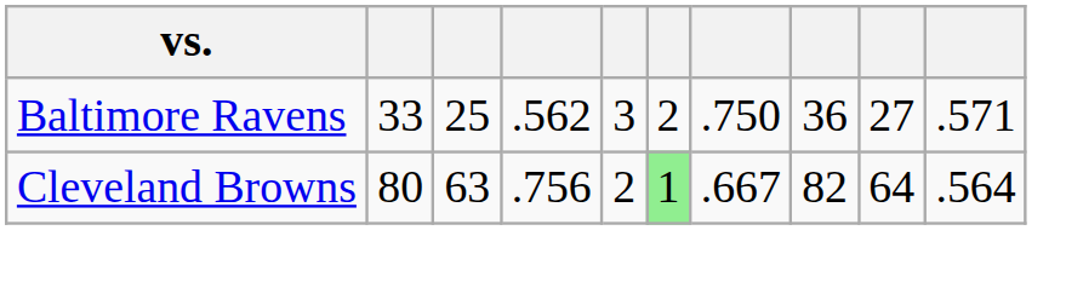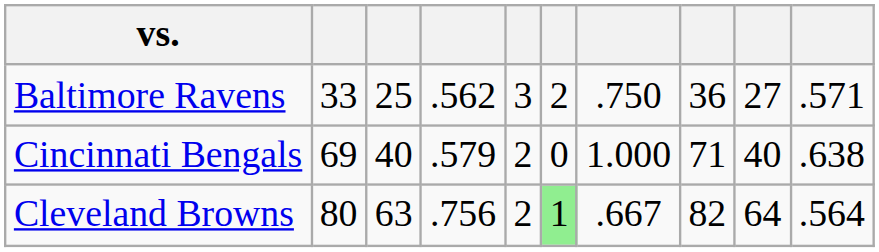 <table class="wikitable sortable">
 <tr>
 <th>vs.</th>
 <th></th>
 <th></th>
 <th></th>
 <th></th>
 <th></th>
 <th></th>
 <th></th>
 <th></th>
 <th></th>
 </tr>
 <tr>
 <td><a href='#'>Baltimore Ravens</a></td>
 <td style="text-align:center;">33</td>
 <td style="text-align:center;">25</td>
 <td style="text-align:center;">.562</td>
 <td style="text-align:center;">3</td>
 <td style="text-align:center;">2</td>
 <td style="text-align:center;">.750</td>
 <td style="text-align:center;">36</td>
 <td style="text-align:center;">27</td>
 <td style="text-align:center;">.571</td>
 </tr>
 <tr>
+<td><a href='#'>Cincinnati Bengals</a></td>
+<td style="text-align:center;">69</td>
+<td style="text-align:center;">40</td>
+<td style="text-align:center;">.579</td>
+<td style="text-align:center;">2</td>
+<td style="text-align:center;">0</td>
+<td style="text-align:center;">1.000</td>
+<td style="text-align:center;">71</td>
+<td style="text-align:center;">40</td>
+<td style="text-align:center;">.638</td>
+</tr>
+<tr>
 <td><a href='#'>Cleveland Browns</a></td>
 <td style="text-align:center;">80</td>
 <td style="text-align:center;">63</td>
 <td style="text-align:center;">.756</td>
 <td style="text-align:center;">2</td>
 <td style="background: lightgreen; text-align:center;">1</td>
 <td style="text-align:center;">.667</td>
 <td style="text-align:center;">82</td>
 <td style="text-align:center;">64</td>
 <td style="text-align:center;">.564</td>
 </tr>
 </table>
